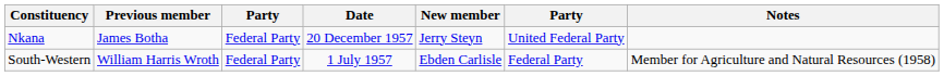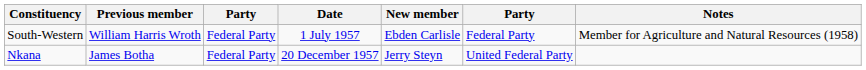 <table class="wikitable sortable">
 <tr>
 <th>Constituency</th>
 <th>Previous member</th>
 <th>Party</th>
 <th>Date</th>
 <th>New member</th>
 <th>Party</th>
 <th>Notes</th>
 </tr>
 <tr>
+<td>South-Western</td>
+<td><a href='#'>William Harris Wroth</a></td>
+<td><a href='#'>Federal Party</a></td>
+<td align=center><a href='#'>1 July 1957</a></td>
+<td><a href='#'>Ebden Carlisle</a></td>
+<td><a href='#'>Federal Party</a></td>
+<td>Member for Agriculture and Natural Resources (1958)</td>
+</tr>
+<tr>
 <td><a href='#'>Nkana</a></td>
 <td><a href='#'>James Botha</a></td>
 <td><a href='#'>Federal Party</a></td>
 <td align=center><a href='#'>20 December 1957</a></td>
 <td><a href='#'>Jerry Steyn</a></td>
 <td><a href='#'>United Federal Party</a></td>
 <td></td>
 </tr>
-<tr>
-<td>South-Western</td>
-<td><a href='#'>William Harris Wroth</a></td>
-<td><a href='#'>Federal Party</a></td>
-<td align=center><a href='#'>1 July 1957</a></td>
-<td><a href='#'>Ebden Carlisle</a></td>
-<td><a href='#'>Federal Party</a></td>
-<td>Member for Agriculture and Natural Resources (1958)</td>
-</tr>
 </table>
